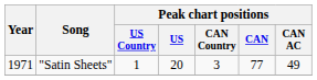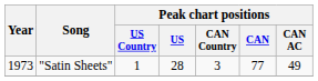 <table class="wikitable" style="text-align:center;">
 <tr>
 <th rowspan="2">Year</th>
 <th rowspan="2">Song</th>
 <th colspan="5">Peak chart positions</th>
 </tr>
 <tr style="font-size:smaller;">
 <th width="40"><a href='#'>US Country</a><br></th>
 <th width="40"><a href='#'>US</a><br></th>
 <th width="40">CAN Country<br></th>
 <th width="40"><a href='#'>CAN</a><br></th>
 <th width="40">CAN AC<br></th>
 </tr>
 <tr>
-<td>1971</td>
+<td>1973</td>
 <td align="left">"Satin Sheets"</td>
 <td>1</td>
-<td>20</td>
+<td>28</td>
 <td>3</td>
 <td>77</td>
 <td>49</td>
 </tr>
 <tr>
 </tr>
 </table>
